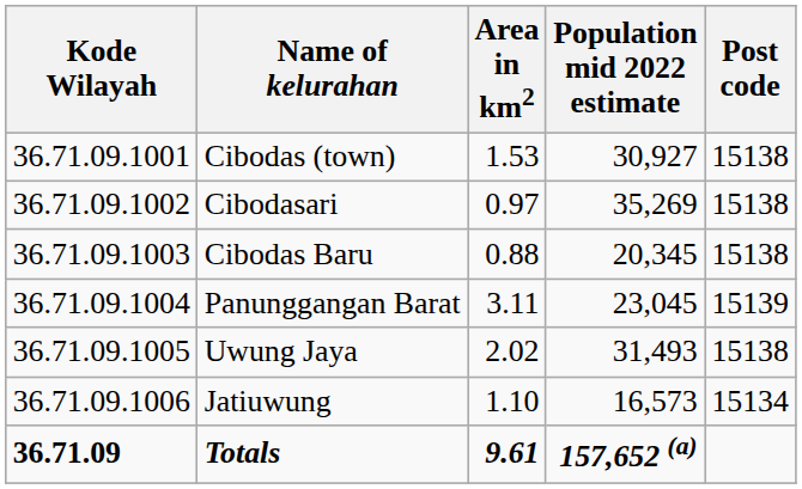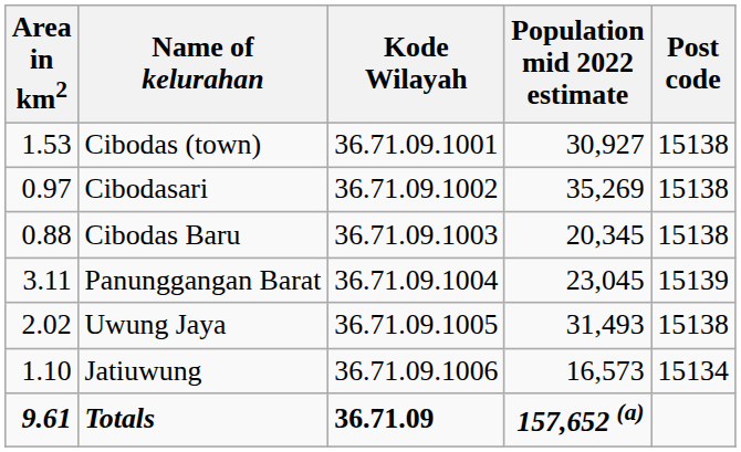 <table class="wikitable">
 <tr>
+<th>Area <br>in <br>km<sup>2</sup></th>
+<th>Name of <br> <em>kelurahan</em></th>
 <th>Kode <br>Wilayah</th>
-<th>Name of <br> <em>kelurahan</em></th>
-<th>Area <br>in <br>km<sup>2</sup></th>
 <th>Population<br>mid 2022<br>estimate</th>
 <th>Post<br>code</th>
 </tr>
 <tr>
+<td align="right">1.53</td>
+<td>Cibodas (town)</td>
 <td>36.71.09.1001</td>
-<td>Cibodas (town)</td>
-<td align="right">1.53</td>
 <td align="right">30,927</td>
 <td>15138</td>
 </tr>
 <tr>
+<td align="right">0.97</td>
+<td>Cibodasari</td>
 <td>36.71.09.1002</td>
-<td>Cibodasari</td>
-<td align="right">0.97</td>
 <td align="right">35,269</td>
 <td>15138</td>
 </tr>
 <tr>
+<td align="right">0.88</td>
+<td>Cibodas Baru</td>
 <td>36.71.09.1003</td>
-<td>Cibodas Baru</td>
-<td align="right">0.88</td>
 <td align="right">20,345</td>
 <td>15138</td>
 </tr>
 <tr>
+<td align="right">3.11</td>
+<td>Panunggangan Barat</td>
 <td>36.71.09.1004</td>
-<td>Panunggangan Barat</td>
-<td align="right">3.11</td>
 <td align="right">23,045</td>
 <td>15139</td>
 </tr>
 <tr>
+<td align="right">2.02</td>
+<td>Uwung Jaya</td>
 <td>36.71.09.1005</td>
-<td>Uwung Jaya</td>
-<td align="right">2.02</td>
 <td align="right">31,493</td>
 <td>15138</td>
 </tr>
 <tr>
+<td align="right">1.10</td>
+<td>Jatiuwung</td>
 <td>36.71.09.1006</td>
-<td>Jatiuwung</td>
-<td align="right">1.10</td>
 <td align="right">16,573</td>
 <td>15134</td>
 </tr>
 <tr>
+<td align="right"><strong><em>9.61</em></strong></td>
+<td><strong><em>Totals</em></strong></td>
 <td><strong>36.71.09</strong></td>
-<td><strong><em>Totals</em></strong></td>
-<td align="right"><strong><em>9.61</em></strong></td>
 <td align="right"><strong><em>157,652 <sup>(a)</sup></em></strong></td>
 <td></td>
 </tr>
 </table>
